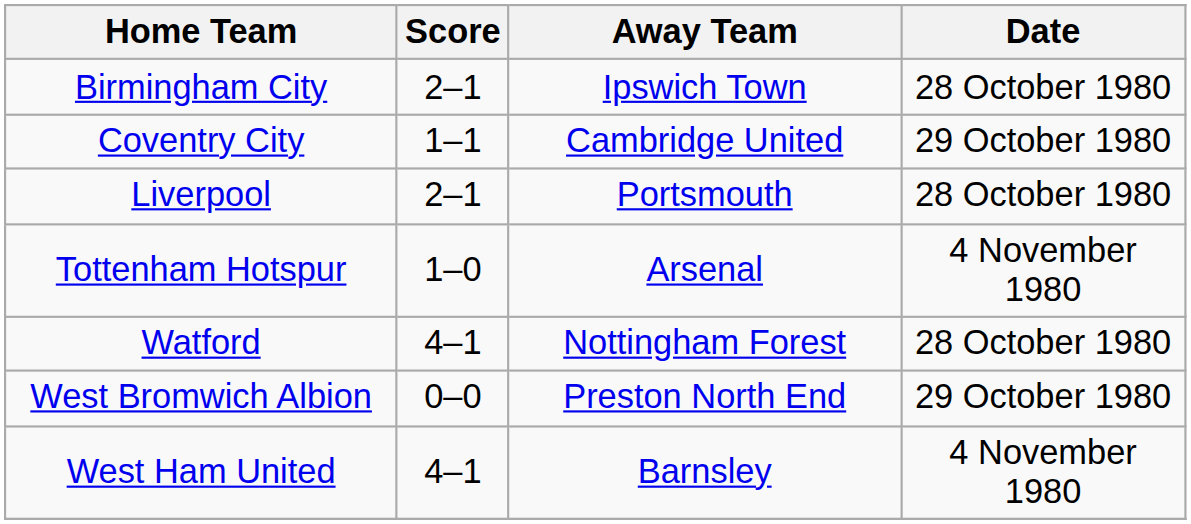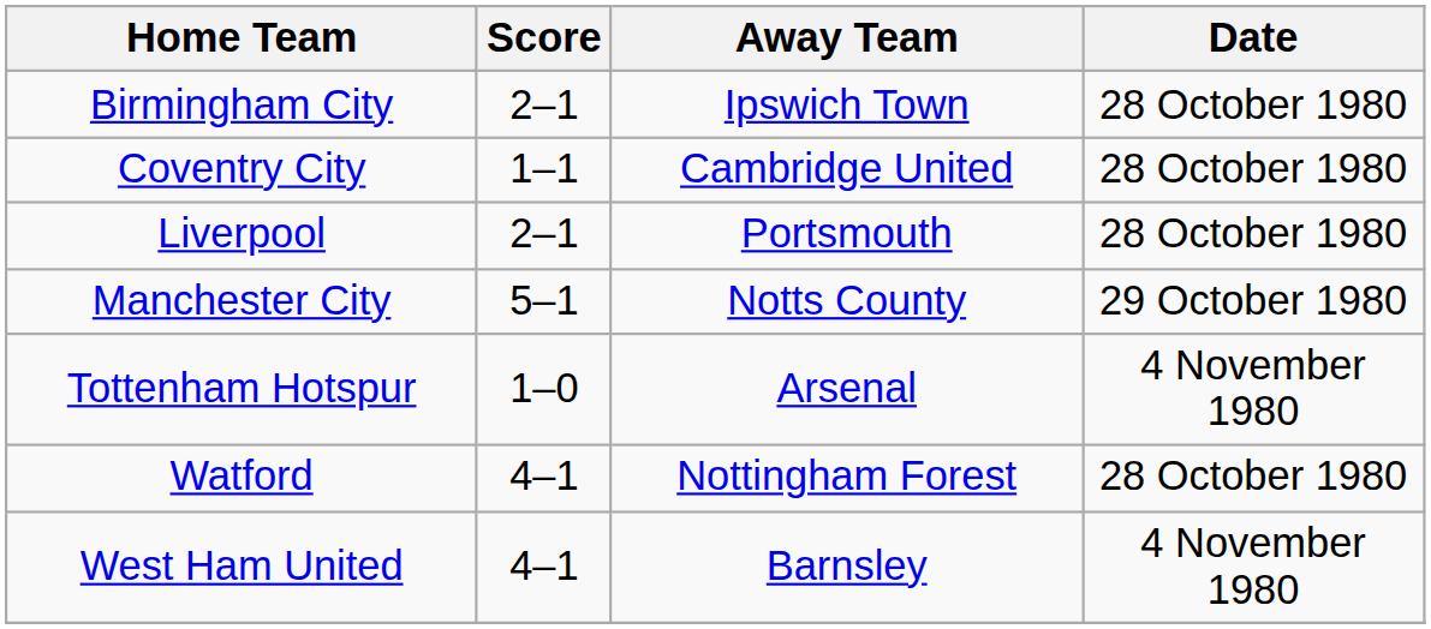 <table class="wikitable" style="text-align:center;">
 <tr>
 <th width=175>Home Team</th>
 <th width=20>Score</th>
 <th width=175>Away Team</th>
 <th width=125>Date</th>
 </tr>
 <tr>
 <td><a href='#'>Birmingham City</a></td>
 <td>2–1</td>
 <td><a href='#'>Ipswich Town</a></td>
 <td>28 October 1980</td>
 </tr>
 <tr>
 <td><a href='#'>Coventry City</a></td>
 <td>1–1</td>
 <td><a href='#'>Cambridge United</a></td>
-<td>29 October 1980</td>
+<td>28 October 1980</td>
 </tr>
 <tr>
 <td><a href='#'>Liverpool</a></td>
 <td>2–1</td>
 <td><a href='#'>Portsmouth</a></td>
 <td>28 October 1980</td>
+</tr>
+<tr>
+<td><a href='#'>Manchester City</a></td>
+<td>5–1</td>
+<td><a href='#'>Notts County</a></td>
+<td>29 October 1980</td>
 </tr>
 <tr>
 <td><a href='#'>Tottenham Hotspur</a></td>
 <td>1–0</td>
 <td><a href='#'>Arsenal</a></td>
 <td>4 November 1980</td>
 </tr>
 <tr>
 <td><a href='#'>Watford</a></td>
 <td>4–1</td>
 <td><a href='#'>Nottingham Forest</a></td>
 <td>28 October 1980</td>
 </tr>
 <tr>
-<td><a href='#'>West Bromwich Albion</a></td>
-<td>0–0</td>
-<td><a href='#'>Preston North End</a></td>
-<td>29 October 1980</td>
-</tr>
-<tr>
 <td><a href='#'>West Ham United</a></td>
 <td>4–1</td>
 <td><a href='#'>Barnsley</a></td>
 <td>4 November 1980</td>
 </tr>
 <tr>
 </tr>
 </table>
